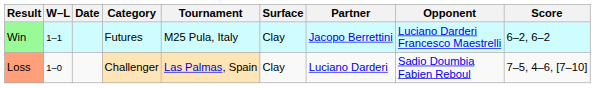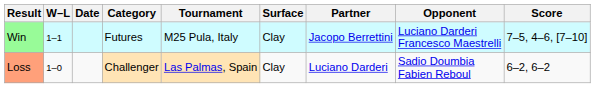 <table class= "sortable wikitable">
 <tr>
 <th>Result</th>
 <th>W–L</th>
 <th>Date</th>
 <th>Category</th>
 <th>Tournament</th>
 <th>Surface</th>
 <th>Partner</th>
 <th>Opponent</th>
 <th>Score</th>
 </tr>
 <tr bgcolor=cffcff>
 <td style="background:#98FB98">Win</td>
 <td><small>1–1</small></td>
 <td></td>
 <td>Futures</td>
 <td>M25 Pula, Italy</td>
 <td>Clay</td>
 <td> <a href='#'>Jacopo Berrettini</a></td>
 <td> <a href='#'>Luciano Darderi</a> <br>  <a href='#'>Francesco Maestrelli</a></td>
-<td>6–2, 6–2</td>
+<td>7–5, 4–6, [7–10]</td>
 </tr>
 <tr>
 <td bgcolor=ffa07a>Loss</td>
 <td><small>1–0</small></td>
 <td><a href='#'></a></td>
 <td style="background:moccasin;">Challenger</td>
 <td style="background:moccasin;"><a href='#'>Las Palmas</a>, Spain</td>
 <td>Clay</td>
 <td> <a href='#'>Luciano Darderi</a></td>
 <td> <a href='#'>Sadio Doumbia</a><br> <a href='#'>Fabien Reboul</a></td>
-<td>7–5, 4–6, [7–10]</td>
+<td>6–2, 6–2</td>
 </tr>
 </table>
